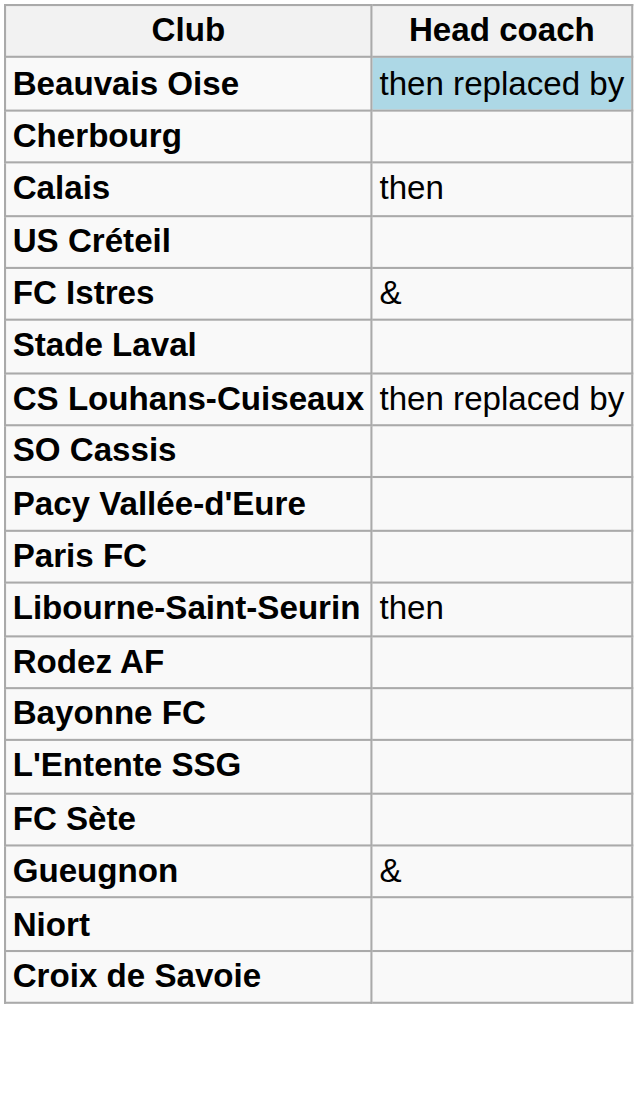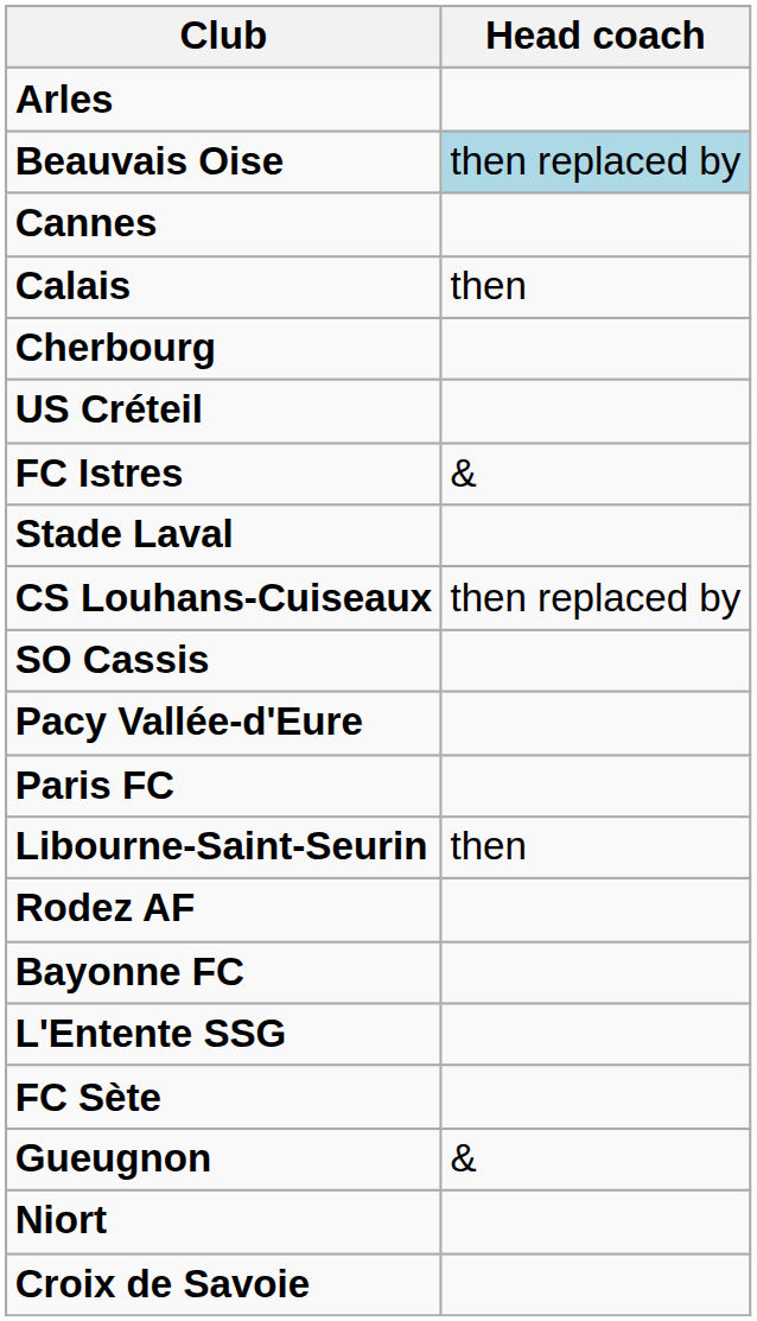 <table class="wikitable sortable">
 <tr>
 <th>Club</th>
 <th>Head coach</th>
 </tr>
 <tr>
+<td style="text-align: left; font-weight: bold;">Arles</td>
+<td style="text-align: left;"></td>
+</tr>
+<tr>
 <td style="text-align: left; font-weight: bold;">Beauvais Oise</td>
 <td style="background: lightblue; text-align: left;">  then replaced by </td>
 </tr>
 <tr>
-<td style="text-align: left; font-weight: bold;">Cherbourg</td>
+<td style="text-align: left; font-weight: bold;">Cannes</td>
 <td style="text-align: left;"></td>
 </tr>
 <tr>
 <td style="text-align: left; font-weight: bold;">Calais</td>
 <td style="text-align: left;"> then </td>
+</tr>
+<tr>
+<td style="text-align: left; font-weight: bold;">Cherbourg</td>
+<td style="text-align: left;"></td>
 </tr>
 <tr>
 <td style="text-align: left; font-weight: bold;">US Créteil</td>
 <td style="text-align: left;"></td>
 </tr>
 <tr>
 <td style="text-align: left; font-weight: bold;">FC Istres</td>
 <td style="text-align: left;"> & </td>
 </tr>
 <tr>
 <td style="text-align: left; font-weight: bold;">Stade Laval</td>
 <td style="text-align: left;"></td>
 </tr>
 <tr>
 <td style="text-align: left; font-weight: bold;">CS Louhans-Cuiseaux</td>
 <td style="text-align: left;">  then replaced by </td>
 </tr>
 <tr>
 <td style="text-align: left; font-weight: bold;">SO Cassis</td>
 <td style="text-align: left;"></td>
 </tr>
 <tr>
 <td style="text-align: left; font-weight: bold;">Pacy Vallée-d'Eure</td>
 <td style="text-align: left;"></td>
 </tr>
 <tr>
 <td style="text-align: left; font-weight: bold;">Paris FC</td>
 <td style="text-align: left;"></td>
 </tr>
 <tr>
 <td style="text-align: left; font-weight: bold;">Libourne-Saint-Seurin</td>
 <td style="text-align: left;"> then </td>
 </tr>
 <tr>
 <td style="text-align: left; font-weight: bold;">Rodez AF</td>
 <td style="text-align: left;"></td>
 </tr>
 <tr>
 <td style="text-align: left; font-weight: bold;">Bayonne FC</td>
 <td style="text-align: left;"></td>
 </tr>
 <tr>
 <td style="text-align: left; font-weight: bold;">L'Entente SSG</td>
 <td style="text-align: left;"></td>
 </tr>
 <tr>
 <td style="text-align: left; font-weight: bold;">FC Sète</td>
 <td style="text-align: left;"></td>
 </tr>
 <tr>
 <td style="text-align: left; font-weight: bold;">Gueugnon</td>
 <td style="text-align: left;"> & </td>
 </tr>
 <tr>
 <td style="text-align: left; font-weight: bold;">Niort</td>
 <td style="text-align: left;"></td>
 </tr>
 <tr>
 <td style="text-align: left; font-weight: bold;">Croix de Savoie</td>
 <td style="text-align: left;"></td>
 </tr>
 </table>
